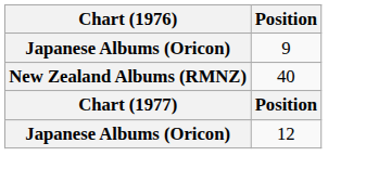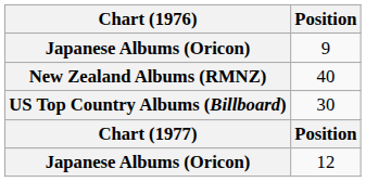 <table class="wikitable sortable plainrowheaders" style="text-align:center;">
 <tr>
 <th>Chart (1976)</th>
 <th>Position</th>
 </tr>
 <tr>
 <th scope="row">Japanese Albums (Oricon)</th>
 <td>9</td>
 </tr>
 <tr>
 <th scope="row">New Zealand Albums (RMNZ)</th>
 <td>40</td>
 </tr>
 <tr>
+<th scope="row">US Top Country Albums (<em>Billboard</em>)</th>
+<td>30</td>
+</tr>
+<tr>
 <th>Chart (1977)</th>
 <th>Position</th>
 </tr>
 <tr>
 <th scope="row">Japanese Albums (Oricon)</th>
 <td>12</td>
 </tr>
 </table>
